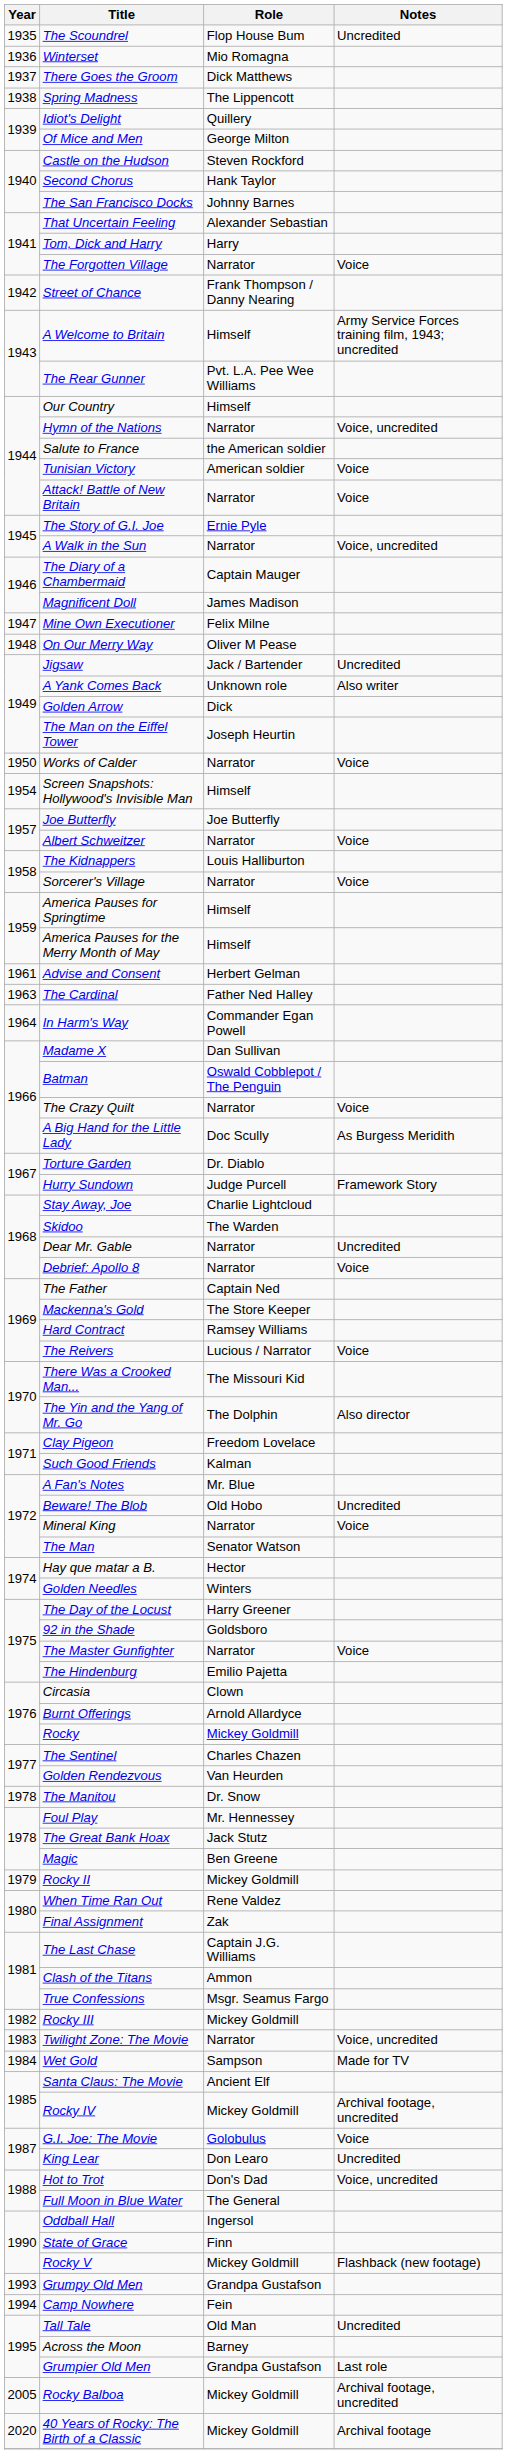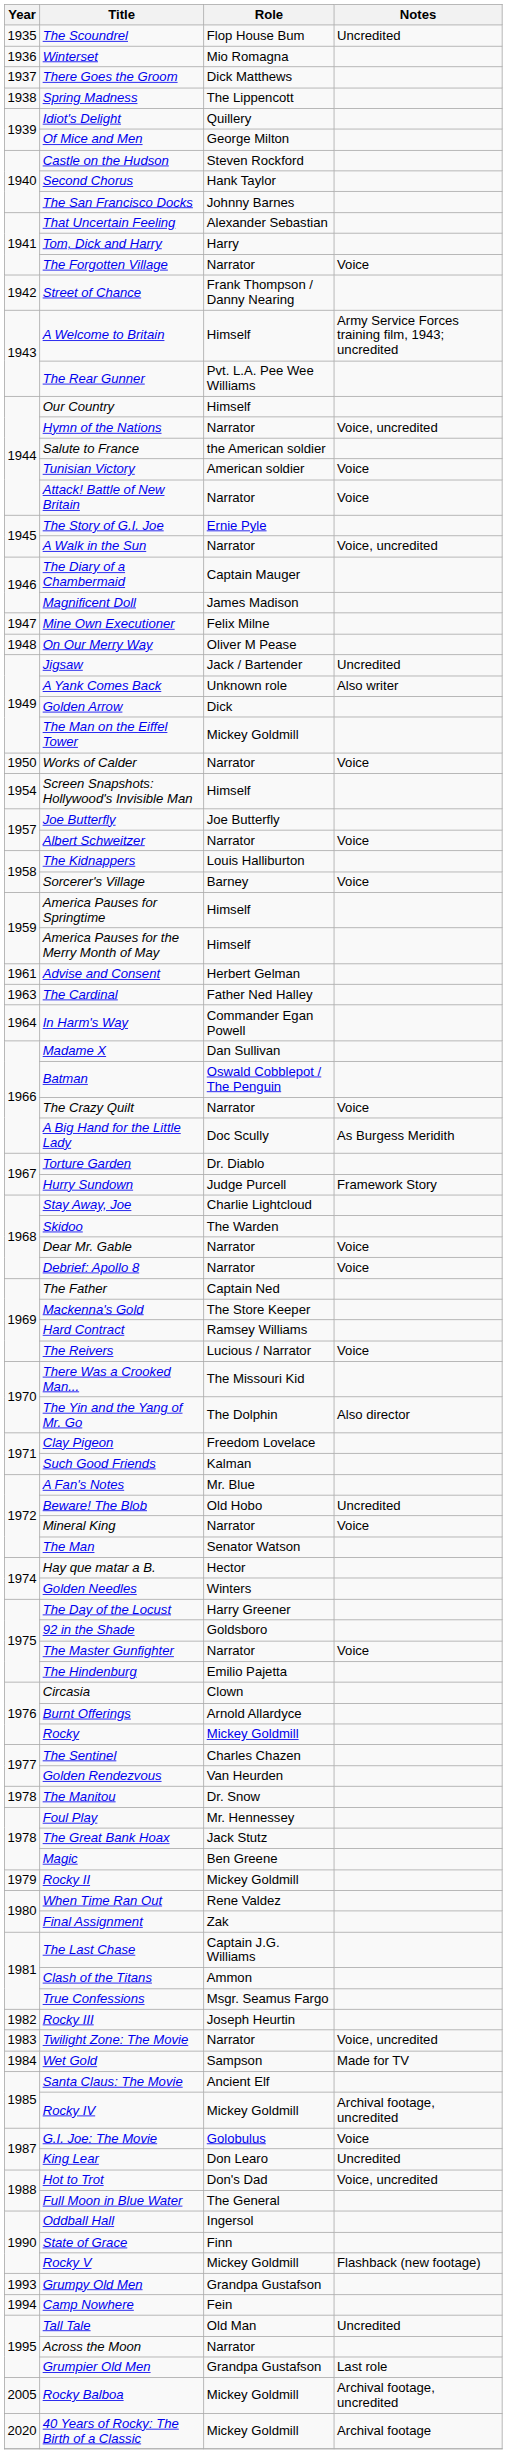 <table class="wikitable sortable">
 <tr>
 <th>Year</th>
 <th>Title</th>
 <th>Role</th>
 <th class="unsortable">Notes</th>
 </tr>
 <tr>
 <td>1935</td>
 <td data-sort-value="Scoundrel, The"><em><a href='#'>The Scoundrel</a></em></td>
 <td>Flop House Bum</td>
 <td>Uncredited</td>
 </tr>
 <tr>
 <td>1936</td>
 <td><em><a href='#'>Winterset</a></em></td>
 <td>Mio Romagna</td>
 <td></td>
 </tr>
 <tr>
 <td>1937</td>
 <td><em><a href='#'>There Goes the Groom</a></em></td>
 <td>Dick Matthews</td>
 <td></td>
 </tr>
 <tr>
 <td>1938</td>
 <td><em><a href='#'>Spring Madness</a></em></td>
 <td>The Lippencott</td>
 <td></td>
 </tr>
 <tr>
 <td rowspan="2">1939</td>
 <td><em><a href='#'>Idiot's Delight</a></em></td>
 <td>Quillery</td>
 <td></td>
 </tr>
 <tr>
 <td><em><a href='#'>Of Mice and Men</a></em></td>
 <td>George Milton</td>
 <td></td>
 </tr>
 <tr>
 <td rowspan="3">1940</td>
 <td><em><a href='#'>Castle on the Hudson</a></em></td>
 <td>Steven Rockford</td>
 <td></td>
 </tr>
 <tr>
 <td><em><a href='#'>Second Chorus</a></em></td>
 <td>Hank Taylor</td>
 <td></td>
 </tr>
 <tr>
 <td data-sort-value="San Francisco Docks, The"><em><a href='#'>The San Francisco Docks</a></em></td>
 <td>Johnny Barnes</td>
 <td></td>
 </tr>
 <tr>
 <td rowspan="3">1941</td>
 <td><em><a href='#'>That Uncertain Feeling</a></em></td>
 <td>Alexander Sebastian</td>
 <td></td>
 </tr>
 <tr>
 <td><em><a href='#'>Tom, Dick and Harry</a></em></td>
 <td>Harry</td>
 <td></td>
 </tr>
 <tr>
 <td data-sort-value="Forgotten Village, The"><em><a href='#'>The Forgotten Village</a></em></td>
 <td>Narrator</td>
 <td>Voice</td>
 </tr>
 <tr>
 <td>1942</td>
 <td><em><a href='#'>Street of Chance</a></em></td>
 <td>Frank Thompson / Danny Nearing</td>
 <td></td>
 </tr>
 <tr>
 <td rowspan="2">1943</td>
 <td data-sort-value="Welcome to Britain, A"><em><a href='#'>A Welcome to Britain</a></em></td>
 <td>Himself</td>
 <td>Army Service Forces training film, 1943; uncredited</td>
 </tr>
 <tr>
 <td data-sort-value="Rear Gunner, The"><em><a href='#'>The Rear Gunner</a></em></td>
 <td>Pvt. L.A. Pee Wee Williams</td>
 <td></td>
 </tr>
 <tr>
 <td rowspan="5">1944</td>
 <td><em>Our Country</em></td>
 <td>Himself</td>
 <td></td>
 </tr>
 <tr>
 <td><em><a href='#'>Hymn of the Nations</a></em></td>
 <td>Narrator</td>
 <td>Voice, uncredited</td>
 </tr>
 <tr>
 <td><em>Salute to France</em></td>
 <td>the American soldier</td>
 <td></td>
 </tr>
 <tr>
 <td><em><a href='#'>Tunisian Victory</a></em></td>
 <td>American soldier</td>
 <td>Voice</td>
 </tr>
 <tr>
 <td><em><a href='#'>Attack! Battle of New Britain</a></em></td>
 <td>Narrator</td>
 <td>Voice</td>
 </tr>
 <tr>
 <td rowspan="2">1945</td>
 <td data-sort-value="Story of G.I. Joe, The"><em><a href='#'>The Story of G.I. Joe</a></em></td>
 <td><a href='#'>Ernie Pyle</a></td>
 <td></td>
 </tr>
 <tr>
 <td data-sort-value="Walk in the Sun, A"><em><a href='#'>A Walk in the Sun</a></em></td>
 <td>Narrator</td>
 <td>Voice, uncredited</td>
 </tr>
 <tr>
 <td rowspan="2">1946</td>
 <td data-sort-value="Diary of a Chambermaid, The"><em><a href='#'>The Diary of a Chambermaid</a></em></td>
 <td>Captain Mauger</td>
 <td></td>
 </tr>
 <tr>
 <td><em><a href='#'>Magnificent Doll</a></em></td>
 <td>James Madison</td>
 <td></td>
 </tr>
 <tr>
 <td>1947</td>
 <td><em><a href='#'>Mine Own Executioner</a></em></td>
 <td>Felix Milne</td>
 <td></td>
 </tr>
 <tr>
 <td>1948</td>
 <td><em><a href='#'>On Our Merry Way</a></em></td>
 <td>Oliver M Pease</td>
 <td></td>
 </tr>
 <tr>
 <td rowspan="4">1949</td>
 <td><em><a href='#'>Jigsaw</a></em></td>
 <td>Jack / Bartender</td>
 <td>Uncredited</td>
 </tr>
 <tr>
 <td data-sort-value="Yank Comes Back, A"><em><a href='#'>A Yank Comes Back</a></em></td>
 <td>Unknown role</td>
 <td>Also writer</td>
 </tr>
 <tr>
 <td><em><a href='#'>Golden Arrow</a></em></td>
 <td>Dick</td>
 <td></td>
 </tr>
 <tr>
 <td data-sort-value="Man on the Eiffel Tower, The"><em><a href='#'>The Man on the Eiffel Tower</a></em></td>
-<td>Joseph Heurtin</td>
+<td>Mickey Goldmill</td>
 <td></td>
 </tr>
 <tr>
 <td>1950</td>
 <td><em>Works of Calder</em></td>
 <td>Narrator</td>
 <td>Voice</td>
 </tr>
 <tr>
 <td>1954</td>
 <td><em>Screen Snapshots: Hollywood's Invisible Man</em></td>
 <td>Himself</td>
 <td></td>
 </tr>
 <tr>
 <td rowspan="2">1957</td>
 <td><em><a href='#'>Joe Butterfly</a></em></td>
 <td>Joe Butterfly</td>
 <td></td>
 </tr>
 <tr>
 <td><em><a href='#'>Albert Schweitzer</a></em></td>
 <td>Narrator</td>
 <td>Voice</td>
 </tr>
 <tr>
 <td rowspan="2">1958</td>
 <td data-sort-value="Kidnappers, The"><em><a href='#'>The Kidnappers</a></em></td>
 <td>Louis Halliburton</td>
 <td></td>
 </tr>
 <tr>
 <td><em>Sorcerer's Village</em></td>
-<td>Narrator</td>
+<td>Barney</td>
 <td>Voice</td>
 </tr>
 <tr>
 <td rowspan="2">1959</td>
 <td><em>America Pauses for Springtime</em></td>
 <td>Himself</td>
 <td></td>
 </tr>
 <tr>
 <td><em>America Pauses for the Merry Month of May</em></td>
 <td>Himself</td>
 <td></td>
 </tr>
 <tr>
 <td>1961</td>
 <td><em><a href='#'>Advise and Consent</a></em></td>
 <td>Herbert Gelman</td>
 <td></td>
 </tr>
 <tr>
 <td>1963</td>
 <td data-sort-value="Cardinal, The"><em><a href='#'>The Cardinal</a></em></td>
 <td>Father Ned Halley</td>
 <td></td>
 </tr>
 <tr>
 <td>1964</td>
 <td><em><a href='#'>In Harm's Way</a></em></td>
 <td>Commander Egan Powell</td>
 <td></td>
 </tr>
 <tr>
 <td rowspan="4">1966</td>
 <td><em><a href='#'>Madame X</a></em></td>
 <td>Dan Sullivan</td>
 <td></td>
 </tr>
 <tr>
 <td><em><a href='#'>Batman</a></em></td>
 <td><a href='#'>Oswald Cobblepot / The Penguin</a></td>
 <td></td>
 </tr>
 <tr>
 <td data-sort-value="Crazy Quilt, The"><em>The Crazy Quilt</em></td>
 <td>Narrator</td>
 <td>Voice</td>
 </tr>
 <tr>
 <td data-sort-value="Big Hand for the Little Lady, A"><em><a href='#'>A Big Hand for the Little Lady</a></em></td>
 <td>Doc Scully</td>
 <td>As Burgess Meridith</td>
 </tr>
 <tr>
 <td rowspan="2">1967</td>
 <td><em><a href='#'>Torture Garden</a></em></td>
 <td>Dr. Diablo</td>
 <td></td>
 </tr>
 <tr>
 <td><em><a href='#'>Hurry Sundown</a></em></td>
 <td>Judge Purcell</td>
 <td>Framework Story</td>
 </tr>
 <tr>
 <td rowspan="4">1968</td>
 <td><em><a href='#'>Stay Away, Joe</a></em></td>
 <td>Charlie Lightcloud</td>
 <td></td>
 </tr>
 <tr>
 <td><em><a href='#'>Skidoo</a></em></td>
 <td>The Warden</td>
 <td></td>
 </tr>
 <tr>
 <td><em>Dear Mr. Gable</em></td>
 <td>Narrator</td>
-<td>Uncredited</td>
+<td>Voice</td>
 </tr>
 <tr>
 <td><em><a href='#'>Debrief: Apollo 8</a></em></td>
 <td>Narrator</td>
 <td>Voice</td>
 </tr>
 <tr>
 <td rowspan="4">1969</td>
 <td data-sort-value="Father, The"><em>The Father</em></td>
 <td>Captain Ned</td>
 <td></td>
 </tr>
 <tr>
 <td><em><a href='#'>Mackenna's Gold</a></em></td>
 <td>The Store Keeper</td>
 <td></td>
 </tr>
 <tr>
 <td><em><a href='#'>Hard Contract</a></em></td>
 <td>Ramsey Williams</td>
 <td></td>
 </tr>
 <tr>
 <td data-sort-value="Reivers, The"><em><a href='#'>The Reivers</a></em></td>
 <td>Lucious / Narrator</td>
 <td>Voice</td>
 </tr>
 <tr>
 <td rowspan="2">1970</td>
 <td><em><a href='#'>There Was a Crooked Man...</a></em></td>
 <td>The Missouri Kid</td>
 <td></td>
 </tr>
 <tr>
 <td data-sort-value="Yin and the Yang of Mr. Go, The"><em><a href='#'>The Yin and the Yang of Mr. Go</a></em></td>
 <td>The Dolphin</td>
 <td>Also director</td>
 </tr>
 <tr>
 <td rowspan="2">1971</td>
 <td><em><a href='#'>Clay Pigeon</a></em></td>
 <td>Freedom Lovelace</td>
 <td></td>
 </tr>
 <tr>
 <td><em><a href='#'>Such Good Friends</a></em></td>
 <td>Kalman</td>
 <td></td>
 </tr>
 <tr>
 <td rowspan="4">1972</td>
 <td data-sort-value="Fan's Notes, A"><em><a href='#'>A Fan's Notes</a></em></td>
 <td>Mr. Blue</td>
 <td></td>
 </tr>
 <tr>
 <td><em><a href='#'>Beware! The Blob</a></em></td>
 <td>Old Hobo</td>
 <td>Uncredited</td>
 </tr>
 <tr>
 <td><em>Mineral King</em></td>
 <td>Narrator</td>
 <td>Voice</td>
 </tr>
 <tr>
 <td data-sort-value="Man, The"><em><a href='#'>The Man</a></em></td>
 <td>Senator Watson</td>
 <td></td>
 </tr>
 <tr>
 <td rowspan="2">1974</td>
 <td><em>Hay que matar a B.</em></td>
 <td>Hector</td>
 <td></td>
 </tr>
 <tr>
 <td><em><a href='#'>Golden Needles</a></em></td>
 <td>Winters</td>
 <td></td>
 </tr>
 <tr>
 <td rowspan="4">1975</td>
 <td data-sort-value="Day of the Locust, The"><em><a href='#'>The Day of the Locust</a></em></td>
 <td>Harry Greener</td>
 <td></td>
 </tr>
 <tr>
 <td><em><a href='#'>92 in the Shade</a></em></td>
 <td>Goldsboro</td>
 <td></td>
 </tr>
 <tr>
 <td data-sort-value="Master Gunfighter, The"><em><a href='#'>The Master Gunfighter</a></em></td>
 <td>Narrator</td>
 <td>Voice</td>
 </tr>
 <tr>
 <td data-sort-value="Hindenburg, The"><em><a href='#'>The Hindenburg</a></em></td>
 <td>Emilio Pajetta</td>
 <td></td>
 </tr>
 <tr>
 <td rowspan="3">1976</td>
 <td><em>Circasia</em></td>
 <td>Clown</td>
 <td></td>
 </tr>
 <tr>
 <td><em><a href='#'>Burnt Offerings</a></em></td>
 <td>Arnold Allardyce</td>
 <td></td>
 </tr>
 <tr>
 <td><em><a href='#'>Rocky</a></em></td>
 <td><a href='#'>Mickey Goldmill</a></td>
 <td></td>
 </tr>
 <tr>
 <td rowspan="2">1977</td>
 <td data-sort-value="Sentinel, The"><em><a href='#'>The Sentinel</a></em></td>
 <td>Charles Chazen</td>
 <td></td>
 </tr>
 <tr>
 <td><em><a href='#'>Golden Rendezvous</a></em></td>
 <td>Van Heurden</td>
 <td></td>
 </tr>
 <tr>
 <td>1978</td>
 <td data-sort-value="Manitou, The"><em><a href='#'>The Manitou</a></em></td>
 <td>Dr. Snow</td>
 <td></td>
 </tr>
 <tr>
 <td rowspan="3">1978</td>
 <td><em><a href='#'>Foul Play</a></em></td>
 <td>Mr. Hennessey</td>
 <td></td>
 </tr>
 <tr>
 <td data-sort-value="Great Bank Hoax, The"><em><a href='#'>The Great Bank Hoax</a></em></td>
 <td>Jack Stutz</td>
 <td></td>
 </tr>
 <tr>
 <td><em><a href='#'>Magic</a></em></td>
 <td>Ben Greene</td>
 <td></td>
 </tr>
 <tr>
 <td>1979</td>
 <td><em><a href='#'>Rocky II</a></em></td>
 <td>Mickey Goldmill</td>
 <td></td>
 </tr>
 <tr>
 <td rowspan="2">1980</td>
 <td><em><a href='#'>When Time Ran Out</a></em></td>
 <td>Rene Valdez</td>
 <td></td>
 </tr>
 <tr>
 <td><em><a href='#'>Final Assignment</a></em></td>
 <td>Zak</td>
 <td></td>
 </tr>
 <tr>
 <td rowspan="3">1981</td>
 <td data-sort-value="Last Chase, The"><em><a href='#'>The Last Chase</a></em></td>
 <td>Captain J.G. Williams</td>
 <td></td>
 </tr>
 <tr>
 <td><em><a href='#'>Clash of the Titans</a></em></td>
 <td>Ammon</td>
 <td></td>
 </tr>
 <tr>
 <td><em><a href='#'>True Confessions</a></em></td>
 <td>Msgr. Seamus Fargo</td>
 <td></td>
 </tr>
 <tr>
 <td>1982</td>
 <td><em><a href='#'>Rocky III</a></em></td>
-<td>Mickey Goldmill</td>
+<td>Joseph Heurtin</td>
 <td></td>
 </tr>
 <tr>
 <td>1983</td>
 <td><em><a href='#'>Twilight Zone: The Movie</a></em></td>
 <td>Narrator</td>
 <td>Voice, uncredited</td>
 </tr>
 <tr>
 <td>1984</td>
 <td><em><a href='#'>Wet Gold</a></em></td>
 <td>Sampson</td>
 <td>Made for TV</td>
 </tr>
 <tr>
 <td rowspan="2">1985</td>
 <td><em><a href='#'>Santa Claus: The Movie</a></em></td>
 <td>Ancient Elf</td>
 <td></td>
 </tr>
 <tr>
 <td><em><a href='#'>Rocky IV</a></em></td>
 <td>Mickey Goldmill</td>
 <td>Archival footage, uncredited</td>
 </tr>
 <tr>
 <td rowspan="2">1987</td>
 <td><em><a href='#'>G.I. Joe: The Movie</a></em></td>
 <td><a href='#'>Golobulus</a></td>
 <td>Voice</td>
 </tr>
 <tr>
 <td><em><a href='#'>King Lear</a></em></td>
 <td>Don Learo</td>
 <td>Uncredited</td>
 </tr>
 <tr>
 <td rowspan="2">1988</td>
 <td><em><a href='#'>Hot to Trot</a></em></td>
 <td>Don's Dad</td>
 <td>Voice, uncredited</td>
 </tr>
 <tr>
 <td><em><a href='#'>Full Moon in Blue Water</a></em></td>
 <td>The General</td>
 <td></td>
 </tr>
 <tr>
 <td rowspan="3">1990</td>
 <td><em><a href='#'>Oddball Hall</a></em></td>
 <td>Ingersol</td>
 <td></td>
 </tr>
 <tr>
 <td><em><a href='#'>State of Grace</a></em></td>
 <td>Finn</td>
 <td></td>
 </tr>
 <tr>
 <td><em><a href='#'>Rocky V</a></em></td>
 <td>Mickey Goldmill</td>
 <td>Flashback (new footage)</td>
 </tr>
 <tr>
 <td>1993</td>
 <td><em><a href='#'>Grumpy Old Men</a></em></td>
 <td>Grandpa Gustafson</td>
 <td></td>
 </tr>
 <tr>
 <td>1994</td>
 <td><em><a href='#'>Camp Nowhere</a></em></td>
 <td>Fein</td>
 <td></td>
 </tr>
 <tr>
 <td rowspan="3">1995</td>
 <td><em><a href='#'>Tall Tale</a></em></td>
 <td>Old Man</td>
 <td>Uncredited</td>
 </tr>
 <tr>
 <td><em>Across the Moon</em></td>
-<td>Barney</td>
+<td>Narrator</td>
 <td></td>
 </tr>
 <tr>
 <td><em><a href='#'>Grumpier Old Men</a></em></td>
 <td>Grandpa Gustafson</td>
 <td>Last role</td>
 </tr>
 <tr>
 <td>2005</td>
 <td><em><a href='#'>Rocky Balboa</a></em></td>
 <td>Mickey Goldmill</td>
 <td>Archival footage, uncredited</td>
 </tr>
 <tr>
 <td>2020</td>
 <td><em><a href='#'>40 Years of Rocky: The Birth of a Classic</a></em></td>
 <td>Mickey Goldmill</td>
 <td>Archival footage</td>
 </tr>
 <tr>
 </tr>
 </table>
